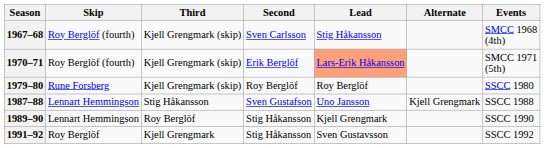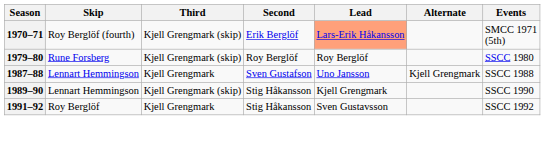 <table class="wikitable">
 <tr>
 <th scope="col">Season</th>
 <th scope="col">Skip</th>
 <th scope="col">Third</th>
 <th scope="col">Second</th>
 <th scope="col">Lead</th>
 <th scope="col">Alternate</th>
 <th scope="col">Events</th>
-</tr>
-<tr>
-<th scope="row">1967–68</th>
-<td><a href='#'>Roy Berglöf</a> (fourth)</td>
-<td>Kjell Grengmark (skip)</td>
-<td><a href='#'>Sven Carlsson</a></td>
-<td><a href='#'>Stig Håkansson</a></td>
-<td></td>
-<td><a href='#'>SMCC</a> 1968 <br> (4th)</td>
 </tr>
 <tr>
 <th scope="row">1970–71</th>
 <td>Roy Berglöf (fourth)</td>
 <td>Kjell Grengmark (skip)</td>
 <td><a href='#'>Erik Berglöf</a></td>
 <td style="background: lightsalmon;"><a href='#'>Lars-Erik Håkansson</a></td>
 <td></td>
 <td>SMCC 1971 <br> (5th)</td>
 </tr>
 <tr>
 <th scope="row">1979–80</th>
 <td><a href='#'>Rune Forsberg</a></td>
 <td>Kjell Grengmark (skip)</td>
 <td>Roy Berglöf</td>
 <td>Roy Berglöf</td>
 <td></td>
 <td><a href='#'>SSCC</a> 1980 </td>
 </tr>
 <tr>
 <th scope="row">1987–88</th>
 <td><a href='#'>Lennart Hemmingson</a></td>
-<td>Stig Håkansson</td>
+<td>Kjell Grengmark</td>
 <td><a href='#'>Sven Gustafson</a></td>
 <td><a href='#'>Uno Jansson</a></td>
 <td>Kjell Grengmark</td>
 <td>SSCC 1988 </td>
 </tr>
 <tr>
 <th scope="row">1989–90</th>
 <td>Lennart Hemmingson</td>
-<td>Roy Berglöf</td>
+<td>Kjell Grengmark (skip)</td>
 <td>Stig Håkansson</td>
 <td>Kjell Grengmark</td>
 <td></td>
 <td>SSCC 1990 </td>
 </tr>
 <tr>
 <th scope="row">1991–92</th>
 <td>Roy Berglöf</td>
 <td>Kjell Grengmark</td>
 <td>Stig Håkansson</td>
 <td>Sven Gustavsson</td>
 <td></td>
 <td>SSCC 1992 </td>
 </tr>
 </table>
